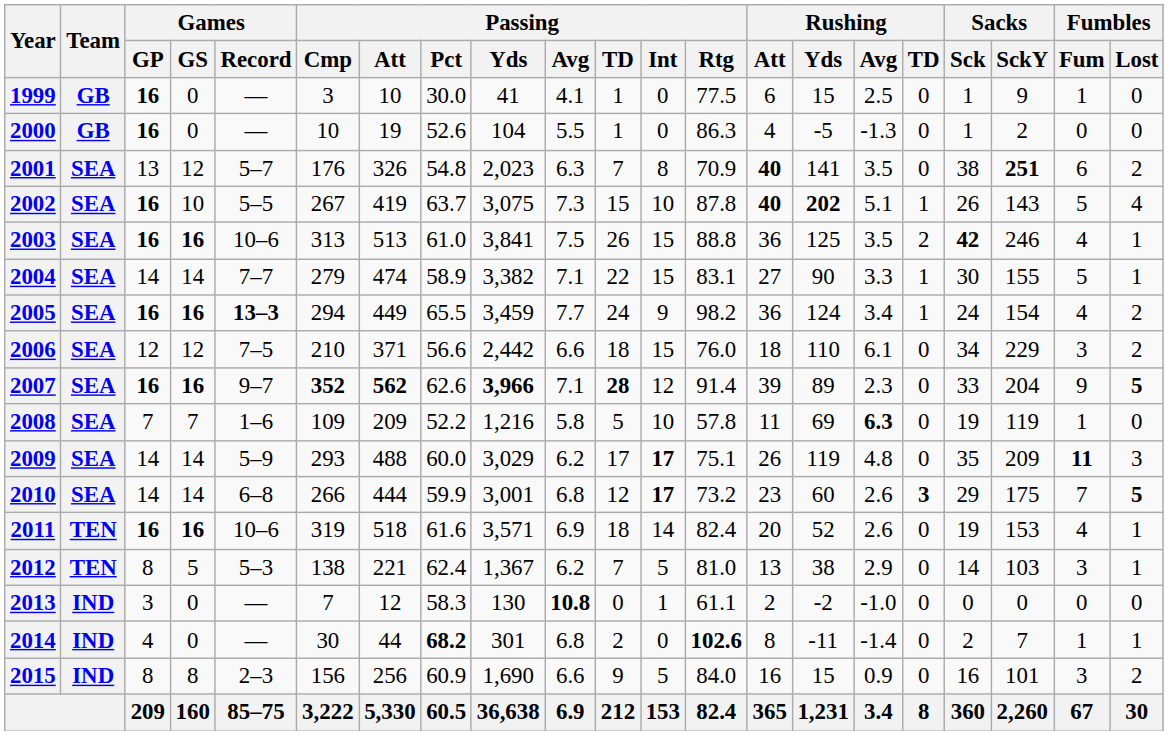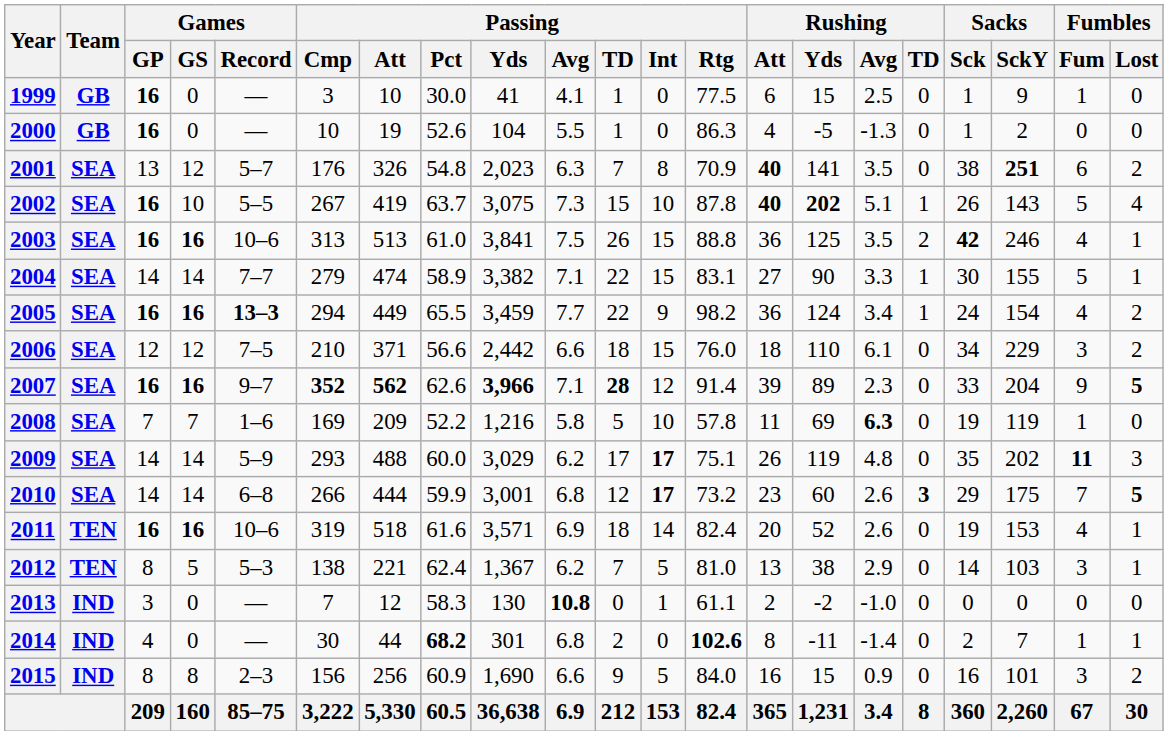 <table class=wikitable style="text-align:center;">
 <tr>
 <th rowspan="2">Year</th>
 <th rowspan="2">Team</th>
 <th colspan="3">Games</th>
 <th colspan="8">Passing</th>
 <th colspan="4">Rushing</th>
 <th colspan="2">Sacks</th>
 <th colspan="2">Fumbles</th>
 </tr>
 <tr>
 <th>GP</th>
 <th>GS</th>
 <th>Record</th>
 <th>Cmp</th>
 <th>Att</th>
 <th>Pct</th>
 <th>Yds</th>
 <th>Avg</th>
 <th>TD</th>
 <th>Int</th>
 <th>Rtg</th>
 <th>Att</th>
 <th>Yds</th>
 <th>Avg</th>
 <th>TD</th>
 <th>Sck</th>
 <th>SckY</th>
 <th>Fum</th>
 <th>Lost</th>
 </tr>
 <tr>
 <th><a href='#'>1999</a></th>
 <th><a href='#'>GB</a></th>
 <td><strong>16</strong></td>
 <td>0</td>
 <td>—</td>
 <td>3</td>
 <td>10</td>
 <td>30.0</td>
 <td>41</td>
 <td>4.1</td>
 <td>1</td>
 <td>0</td>
 <td>77.5</td>
 <td>6</td>
 <td>15</td>
 <td>2.5</td>
 <td>0</td>
 <td>1</td>
 <td>9</td>
 <td>1</td>
 <td>0</td>
 </tr>
 <tr>
 <th><a href='#'>2000</a></th>
 <th><a href='#'>GB</a></th>
 <td><strong>16</strong></td>
 <td>0</td>
 <td>—</td>
 <td>10</td>
 <td>19</td>
 <td>52.6</td>
 <td>104</td>
 <td>5.5</td>
 <td>1</td>
 <td>0</td>
 <td>86.3</td>
 <td>4</td>
 <td>-5</td>
 <td>-1.3</td>
 <td>0</td>
 <td>1</td>
 <td>2</td>
 <td>0</td>
 <td>0</td>
 </tr>
 <tr>
 <th><a href='#'>2001</a></th>
 <th><a href='#'>SEA</a></th>
 <td>13</td>
 <td>12</td>
 <td>5–7</td>
 <td>176</td>
 <td>326</td>
 <td>54.8</td>
 <td>2,023</td>
 <td>6.3</td>
 <td>7</td>
 <td>8</td>
 <td>70.9</td>
 <td><strong>40</strong></td>
 <td>141</td>
 <td>3.5</td>
 <td>0</td>
 <td>38</td>
 <td><strong>251</strong></td>
 <td>6</td>
 <td>2</td>
 </tr>
 <tr>
 <th><a href='#'>2002</a></th>
 <th><a href='#'>SEA</a></th>
 <td><strong>16</strong></td>
 <td>10</td>
 <td>5–5</td>
 <td>267</td>
 <td>419</td>
 <td>63.7</td>
 <td>3,075</td>
 <td>7.3</td>
 <td>15</td>
 <td>10</td>
 <td>87.8</td>
 <td><strong>40</strong></td>
 <td><strong>202</strong></td>
 <td>5.1</td>
 <td>1</td>
 <td>26</td>
 <td>143</td>
 <td>5</td>
 <td>4</td>
 </tr>
 <tr>
 <th><a href='#'>2003</a></th>
 <th><a href='#'>SEA</a></th>
 <td><strong>16</strong></td>
 <td><strong>16</strong></td>
 <td>10–6</td>
 <td>313</td>
 <td>513</td>
 <td>61.0</td>
 <td>3,841</td>
 <td>7.5</td>
 <td>26</td>
 <td>15</td>
 <td>88.8</td>
 <td>36</td>
 <td>125</td>
 <td>3.5</td>
 <td>2</td>
 <td><strong>42</strong></td>
 <td>246</td>
 <td>4</td>
 <td>1</td>
 </tr>
 <tr>
 <th><a href='#'>2004</a></th>
 <th><a href='#'>SEA</a></th>
 <td>14</td>
 <td>14</td>
 <td>7–7</td>
 <td>279</td>
 <td>474</td>
 <td>58.9</td>
 <td>3,382</td>
 <td>7.1</td>
 <td>22</td>
 <td>15</td>
 <td>83.1</td>
 <td>27</td>
 <td>90</td>
 <td>3.3</td>
 <td>1</td>
 <td>30</td>
 <td>155</td>
 <td>5</td>
 <td>1</td>
 </tr>
 <tr>
 <th><a href='#'>2005</a></th>
 <th><a href='#'>SEA</a></th>
 <td><strong>16</strong></td>
 <td><strong>16</strong></td>
 <td><strong>13–3</strong></td>
 <td>294</td>
 <td>449</td>
 <td>65.5</td>
 <td>3,459</td>
 <td>7.7</td>
-<td>24</td>
+<td>22</td>
 <td>9</td>
 <td>98.2</td>
 <td>36</td>
 <td>124</td>
 <td>3.4</td>
 <td>1</td>
 <td>24</td>
 <td>154</td>
 <td>4</td>
 <td>2</td>
 </tr>
 <tr>
 <th><a href='#'>2006</a></th>
 <th><a href='#'>SEA</a></th>
 <td>12</td>
 <td>12</td>
 <td>7–5</td>
 <td>210</td>
 <td>371</td>
 <td>56.6</td>
 <td>2,442</td>
 <td>6.6</td>
 <td>18</td>
 <td>15</td>
 <td>76.0</td>
 <td>18</td>
 <td>110</td>
 <td>6.1</td>
 <td>0</td>
 <td>34</td>
 <td>229</td>
 <td>3</td>
 <td>2</td>
 </tr>
 <tr>
 <th><a href='#'>2007</a></th>
 <th><a href='#'>SEA</a></th>
 <td><strong>16</strong></td>
 <td><strong>16</strong></td>
 <td>9–7</td>
 <td><strong>352</strong></td>
 <td><strong>562</strong></td>
 <td>62.6</td>
 <td><strong>3,966</strong></td>
 <td>7.1</td>
 <td><strong>28</strong></td>
 <td>12</td>
 <td>91.4</td>
 <td>39</td>
 <td>89</td>
 <td>2.3</td>
 <td>0</td>
 <td>33</td>
 <td>204</td>
 <td>9</td>
 <td><strong>5</strong></td>
 </tr>
 <tr>
 <th><a href='#'>2008</a></th>
 <th><a href='#'>SEA</a></th>
 <td>7</td>
 <td>7</td>
 <td>1–6</td>
-<td>109</td>
+<td>169</td>
 <td>209</td>
 <td>52.2</td>
 <td>1,216</td>
 <td>5.8</td>
 <td>5</td>
 <td>10</td>
 <td>57.8</td>
 <td>11</td>
 <td>69</td>
 <td><strong>6.3</strong></td>
 <td>0</td>
 <td>19</td>
 <td>119</td>
 <td>1</td>
 <td>0</td>
 </tr>
 <tr>
 <th><a href='#'>2009</a></th>
 <th><a href='#'>SEA</a></th>
 <td>14</td>
 <td>14</td>
 <td>5–9</td>
 <td>293</td>
 <td>488</td>
 <td>60.0</td>
 <td>3,029</td>
 <td>6.2</td>
 <td>17</td>
 <td><strong>17</strong></td>
 <td>75.1</td>
 <td>26</td>
 <td>119</td>
 <td>4.8</td>
 <td>0</td>
 <td>35</td>
-<td>209</td>
+<td>202</td>
 <td><strong>11</strong></td>
 <td>3</td>
 </tr>
 <tr>
 <th><a href='#'>2010</a></th>
 <th><a href='#'>SEA</a></th>
 <td>14</td>
 <td>14</td>
 <td>6–8</td>
 <td>266</td>
 <td>444</td>
 <td>59.9</td>
 <td>3,001</td>
 <td>6.8</td>
 <td>12</td>
 <td><strong>17</strong></td>
 <td>73.2</td>
 <td>23</td>
 <td>60</td>
 <td>2.6</td>
 <td><strong>3</strong></td>
 <td>29</td>
 <td>175</td>
 <td>7</td>
 <td><strong>5</strong></td>
 </tr>
 <tr>
 <th><a href='#'>2011</a></th>
 <th><a href='#'>TEN</a></th>
 <td><strong>16</strong></td>
 <td><strong>16</strong></td>
 <td>10–6</td>
 <td>319</td>
 <td>518</td>
 <td>61.6</td>
 <td>3,571</td>
 <td>6.9</td>
 <td>18</td>
 <td>14</td>
 <td>82.4</td>
 <td>20</td>
 <td>52</td>
 <td>2.6</td>
 <td>0</td>
 <td>19</td>
 <td>153</td>
 <td>4</td>
 <td>1</td>
 </tr>
 <tr>
 <th><a href='#'>2012</a></th>
 <th><a href='#'>TEN</a></th>
 <td>8</td>
 <td>5</td>
 <td>5–3</td>
 <td>138</td>
 <td>221</td>
 <td>62.4</td>
 <td>1,367</td>
 <td>6.2</td>
 <td>7</td>
 <td>5</td>
 <td>81.0</td>
 <td>13</td>
 <td>38</td>
 <td>2.9</td>
 <td>0</td>
 <td>14</td>
 <td>103</td>
 <td>3</td>
 <td>1</td>
 </tr>
 <tr>
 <th><a href='#'>2013</a></th>
 <th><a href='#'>IND</a></th>
 <td>3</td>
 <td>0</td>
 <td>—</td>
 <td>7</td>
 <td>12</td>
 <td>58.3</td>
 <td>130</td>
 <td><strong>10.8</strong></td>
 <td>0</td>
 <td>1</td>
 <td>61.1</td>
 <td>2</td>
 <td>-2</td>
 <td>-1.0</td>
 <td>0</td>
 <td>0</td>
 <td>0</td>
 <td>0</td>
 <td>0</td>
 </tr>
 <tr>
 <th><a href='#'>2014</a></th>
 <th><a href='#'>IND</a></th>
 <td>4</td>
 <td>0</td>
 <td>—</td>
 <td>30</td>
 <td>44</td>
 <td><strong>68.2</strong></td>
 <td>301</td>
 <td>6.8</td>
 <td>2</td>
 <td>0</td>
 <td><strong>102.6</strong></td>
 <td>8</td>
 <td>-11</td>
 <td>-1.4</td>
 <td>0</td>
 <td>2</td>
 <td>7</td>
 <td>1</td>
 <td>1</td>
 </tr>
 <tr>
 <th><a href='#'>2015</a></th>
 <th><a href='#'>IND</a></th>
 <td>8</td>
 <td>8</td>
 <td>2–3</td>
 <td>156</td>
 <td>256</td>
 <td>60.9</td>
 <td>1,690</td>
 <td>6.6</td>
 <td>9</td>
 <td>5</td>
 <td>84.0</td>
 <td>16</td>
 <td>15</td>
 <td>0.9</td>
 <td>0</td>
 <td>16</td>
 <td>101</td>
 <td>3</td>
 <td>2</td>
 </tr>
 <tr>
 <th colspan="2"></th>
 <th>209</th>
 <th>160</th>
 <th>85–75</th>
 <th>3,222</th>
 <th>5,330</th>
 <th>60.5</th>
 <th>36,638</th>
 <th>6.9</th>
 <th>212</th>
 <th>153</th>
 <th>82.4</th>
 <th>365</th>
 <th>1,231</th>
 <th>3.4</th>
 <th>8</th>
 <th>360</th>
 <th>2,260</th>
 <th>67</th>
 <th>30</th>
 </tr>
 </table>
